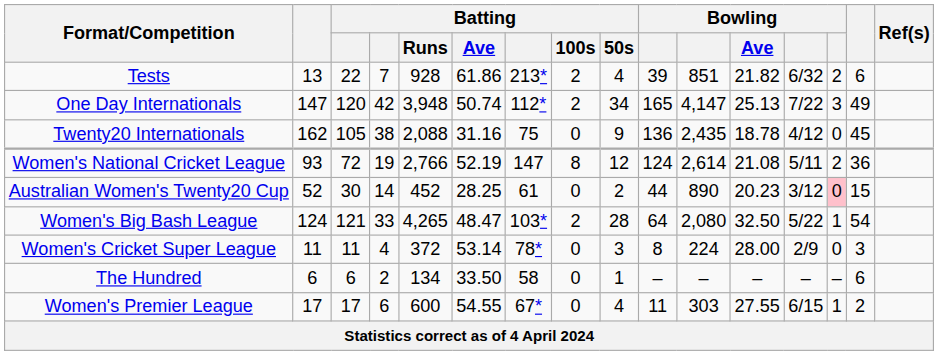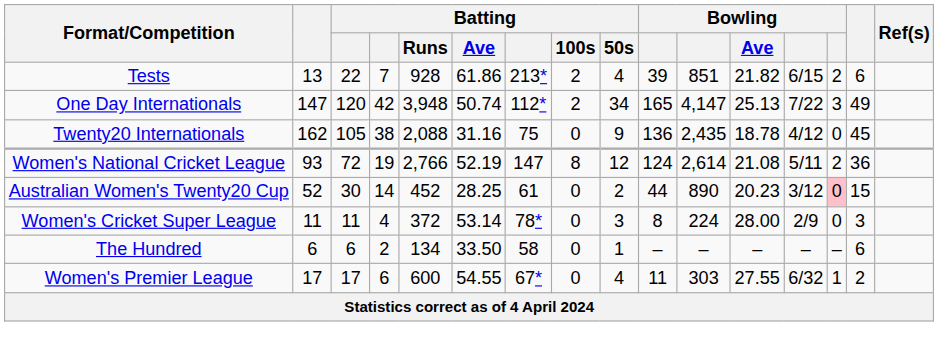 <table class="wikitable plainrowheaders" style="text-align: center;">
 <tr>
 <th rowspan=2>Format/Competition</th>
 <th rowspan=2></th>
 <th colspan=7>Batting</th>
 <th colspan=5>Bowling</th>
 <th rowspan=2></th>
 <th rowspan=2>Ref(s)</th>
 </tr>
 <tr>
 <th></th>
 <th></th>
 <th>Runs</th>
 <th><a href='#'>Ave</a></th>
 <th></th>
 <th>100s</th>
 <th>50s</th>
 <th></th>
 <th></th>
 <th><a href='#'>Ave</a></th>
 <th></th>
 <th></th>
 </tr>
 <tr>
 <td><a href='#'>Tests</a></td>
 <td>13</td>
 <td>22</td>
 <td>7</td>
 <td>928</td>
 <td>61.86</td>
 <td>213<a href='#'>*</a></td>
 <td>2</td>
 <td>4</td>
 <td>39</td>
 <td>851</td>
 <td>21.82</td>
-<td>6/32</td>
+<td>6/15</td>
 <td>2</td>
 <td>6</td>
 <td></td>
 </tr>
 <tr>
 <td><a href='#'>One Day Internationals</a></td>
 <td>147</td>
 <td>120</td>
 <td>42</td>
 <td>3,948</td>
 <td>50.74</td>
 <td>112<a href='#'>*</a></td>
 <td>2</td>
 <td>34</td>
 <td>165</td>
 <td>4,147</td>
 <td>25.13</td>
 <td>7/22</td>
 <td>3</td>
 <td>49</td>
 <td></td>
 </tr>
 <tr>
 <td style="border-bottom-width: 2px"><a href='#'>Twenty20 Internationals</a></td>
 <td style="border-bottom-width: 2px">162</td>
 <td style="border-bottom-width: 2px">105</td>
 <td style="border-bottom-width: 2px">38</td>
 <td style="border-bottom-width: 2px">2,088</td>
 <td style="border-bottom-width: 2px">31.16</td>
 <td style="border-bottom-width: 2px">75</td>
 <td style="border-bottom-width: 2px">0</td>
 <td style="border-bottom-width: 2px">9</td>
 <td style="border-bottom-width: 2px">136</td>
 <td style="border-bottom-width: 2px">2,435</td>
 <td style="border-bottom-width: 2px">18.78</td>
 <td style="border-bottom-width: 2px">4/12</td>
 <td style="border-bottom-width: 2px">0</td>
 <td style="border-bottom-width: 2px">45</td>
 <td style="border-bottom-width: 2px"></td>
 </tr>
 <tr>
 <td><a href='#'>Women's National Cricket League</a></td>
 <td>93</td>
 <td>72</td>
 <td>19</td>
 <td>2,766</td>
 <td>52.19</td>
 <td>147</td>
 <td>8</td>
 <td>12</td>
 <td>124</td>
 <td>2,614</td>
 <td>21.08</td>
 <td>5/11</td>
 <td>2</td>
 <td>36</td>
 <td></td>
 </tr>
 <tr>
 <td><a href='#'>Australian Women's Twenty20 Cup</a></td>
 <td>52</td>
 <td>30</td>
 <td>14</td>
 <td>452</td>
 <td>28.25</td>
 <td>61</td>
 <td>0</td>
 <td>2</td>
 <td>44</td>
 <td>890</td>
 <td>20.23</td>
 <td>3/12</td>
 <td style="background: pink;">0</td>
 <td>15</td>
 <td></td>
 </tr>
 <tr>
-<td><a href='#'>Women's Big Bash League</a></td>
-<td>124</td>
-<td>121</td>
-<td>33</td>
-<td>4,265</td>
-<td>48.47</td>
-<td>103<a href='#'>*</a></td>
-<td>2</td>
-<td>28</td>
-<td>64</td>
-<td>2,080</td>
-<td>32.50</td>
-<td>5/22</td>
-<td>1</td>
-<td>54</td>
-<td></td>
-</tr>
-<tr>
 <td><a href='#'>Women's Cricket Super League</a></td>
 <td>11</td>
 <td>11</td>
 <td>4</td>
 <td>372</td>
 <td>53.14</td>
 <td>78<a href='#'>*</a></td>
 <td>0</td>
 <td>3</td>
 <td>8</td>
 <td>224</td>
 <td>28.00</td>
 <td>2/9</td>
 <td>0</td>
 <td>3</td>
 <td></td>
 </tr>
 <tr>
 <td><a href='#'>The Hundred</a></td>
 <td>6</td>
 <td>6</td>
 <td>2</td>
 <td>134</td>
 <td>33.50</td>
 <td>58</td>
 <td>0</td>
 <td>1</td>
 <td>–</td>
 <td>–</td>
 <td>–</td>
 <td>–</td>
 <td>–</td>
 <td>6</td>
 <td></td>
 </tr>
 <tr>
 <td><a href='#'>Women's Premier League</a></td>
 <td>17</td>
 <td>17</td>
 <td>6</td>
 <td>600</td>
 <td>54.55</td>
 <td>67<a href='#'>*</a></td>
 <td>0</td>
 <td>4</td>
 <td>11</td>
 <td>303</td>
 <td>27.55</td>
-<td>6/15</td>
+<td>6/32</td>
 <td>1</td>
 <td>2</td>
 <td></td>
 </tr>
 <tr>
 <th colspan=16><small>Statistics correct as of 4 April 2024</small></th>
 </tr>
 </table>
